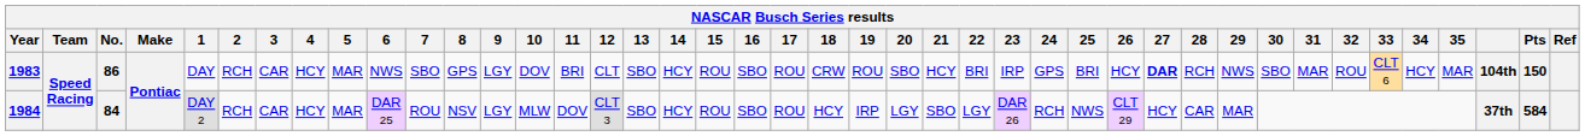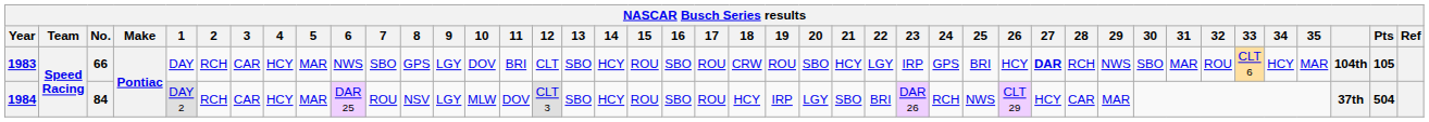 <table class="wikitable" style="text-align:center; font-size:75%">
 <tr>
 <th colspan=42><a href='#'>NASCAR</a> <a href='#'>Busch Series</a> results</th>
 </tr>
 <tr>
 <th>Year</th>
 <th>Team</th>
 <th>No.</th>
 <th>Make</th>
 <th>1</th>
 <th>2</th>
 <th>3</th>
 <th>4</th>
 <th>5</th>
 <th>6</th>
 <th>7</th>
 <th>8</th>
 <th>9</th>
 <th>10</th>
 <th>11</th>
 <th>12</th>
 <th>13</th>
 <th>14</th>
 <th>15</th>
 <th>16</th>
 <th>17</th>
 <th>18</th>
 <th>19</th>
 <th>20</th>
 <th>21</th>
 <th>22</th>
 <th>23</th>
 <th>24</th>
 <th>25</th>
 <th>26</th>
 <th>27</th>
 <th>28</th>
 <th>29</th>
 <th>30</th>
 <th>31</th>
 <th>32</th>
 <th>33</th>
 <th>34</th>
 <th>35</th>
 <th></th>
 <th>Pts</th>
 <th>Ref</th>
 </tr>
 <tr>
 <th><a href='#'>1983</a></th>
 <th rowspan=2><a href='#'>Speed Racing</a></th>
-<th>86</th>
+<th>66</th>
 <th rowspan=2><a href='#'>Pontiac</a></th>
 <td><a href='#'>DAY</a></td>
 <td><a href='#'>RCH</a></td>
 <td><a href='#'>CAR</a></td>
 <td><a href='#'>HCY</a></td>
 <td><a href='#'>MAR</a></td>
 <td><a href='#'>NWS</a></td>
 <td><a href='#'>SBO</a></td>
 <td><a href='#'>GPS</a></td>
 <td><a href='#'>LGY</a></td>
 <td><a href='#'>DOV</a></td>
 <td><a href='#'>BRI</a></td>
 <td><a href='#'>CLT</a></td>
 <td><a href='#'>SBO</a></td>
 <td><a href='#'>HCY</a></td>
 <td><a href='#'>ROU</a></td>
 <td><a href='#'>SBO</a></td>
 <td><a href='#'>ROU</a></td>
 <td><a href='#'>CRW</a></td>
 <td><a href='#'>ROU</a></td>
 <td><a href='#'>SBO</a></td>
 <td><a href='#'>HCY</a></td>
-<td><a href='#'>BRI</a></td>
+<td><a href='#'>LGY</a></td>
 <td><a href='#'>IRP</a></td>
 <td><a href='#'>GPS</a></td>
 <td><a href='#'>BRI</a></td>
 <td><a href='#'>HCY</a></td>
 <td><strong><a href='#'>DAR</a></strong></td>
 <td><a href='#'>RCH</a></td>
 <td><a href='#'>NWS</a></td>
 <td><a href='#'>SBO</a></td>
 <td><a href='#'>MAR</a></td>
 <td><a href='#'>ROU</a></td>
 <td style="background:#FFDF9F;"><a href='#'>CLT</a><br><small>6</small></td>
 <td><a href='#'>HCY</a></td>
 <td><a href='#'>MAR</a></td>
 <th>104th</th>
-<th>150</th>
+<th>105</th>
 <th></th>
 </tr>
 <tr>
 <th><a href='#'>1984</a></th>
 <th>84</th>
 <td style="background:#DFDFDF;"><a href='#'>DAY</a><br><small>2</small></td>
 <td><a href='#'>RCH</a></td>
 <td><a href='#'>CAR</a></td>
 <td><a href='#'>HCY</a></td>
 <td><a href='#'>MAR</a></td>
 <td style="background:#EFCFFF;"><a href='#'>DAR</a><br><small>25</small></td>
 <td><a href='#'>ROU</a></td>
 <td><a href='#'>NSV</a></td>
 <td><a href='#'>LGY</a></td>
 <td><a href='#'>MLW</a></td>
 <td><a href='#'>DOV</a></td>
 <td style="background:#DFDFDF;"><a href='#'>CLT</a><br><small>3</small></td>
 <td><a href='#'>SBO</a></td>
 <td><a href='#'>HCY</a></td>
 <td><a href='#'>ROU</a></td>
 <td><a href='#'>SBO</a></td>
 <td><a href='#'>ROU</a></td>
 <td><a href='#'>HCY</a></td>
 <td><a href='#'>IRP</a></td>
 <td><a href='#'>LGY</a></td>
 <td><a href='#'>SBO</a></td>
-<td><a href='#'>LGY</a></td>
+<td><a href='#'>BRI</a></td>
 <td style="background:#EFCFFF;"><a href='#'>DAR</a><br><small>26</small></td>
 <td><a href='#'>RCH</a></td>
 <td><a href='#'>NWS</a></td>
 <td style="background:#EFCFFF;"><a href='#'>CLT</a><br><small>29</small></td>
 <td><a href='#'>HCY</a></td>
 <td><a href='#'>CAR</a></td>
 <td><a href='#'>MAR</a></td>
 <td colspan=6></td>
 <th>37th</th>
-<th>584</th>
+<th>504</th>
 <th></th>
 </tr>
 </table>
